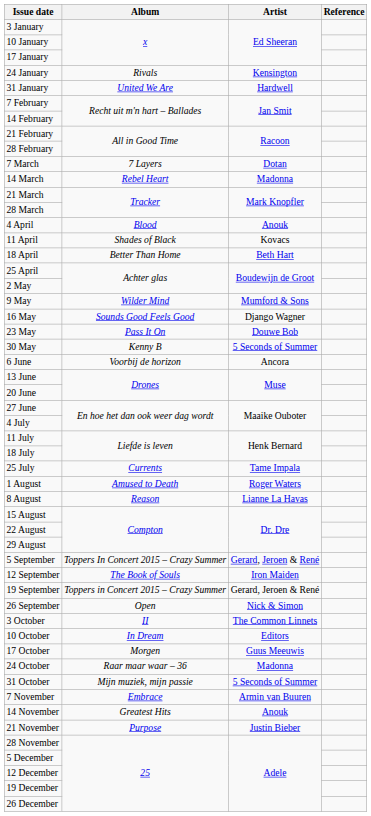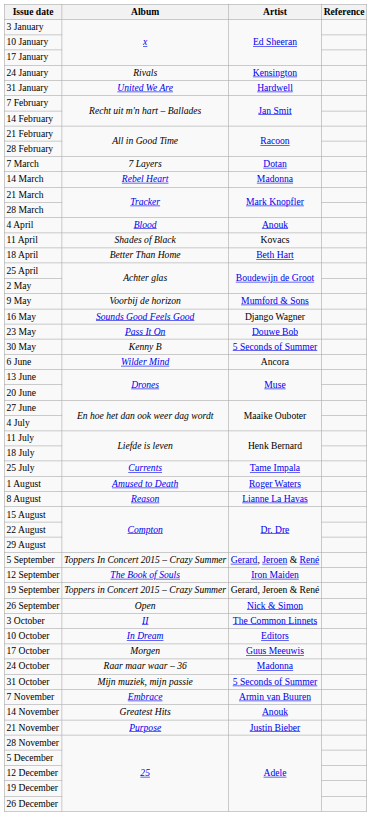 <table class="wikitable">
 <tr>
 <th>Issue date</th>
 <th>Album</th>
 <th>Artist</th>
 <th>Reference</th>
 </tr>
 <tr>
 <td>3 January</td>
 <td align="center" rowspan="3"><em><a href='#'>x</a></em></td>
 <td align="center" rowspan="3"><a href='#'>Ed Sheeran</a></td>
 <td align="center"></td>
 </tr>
 <tr>
 <td>10 January</td>
 <td align="center"></td>
 </tr>
 <tr>
 <td>17 January</td>
 <td align="center"></td>
 </tr>
 <tr>
 <td>24 January</td>
 <td align="center"><em>Rivals</em></td>
 <td align="center"><a href='#'>Kensington</a></td>
 <td align="center"></td>
 </tr>
 <tr>
 <td>31 January</td>
 <td align="center"><em><a href='#'>United We Are</a></em></td>
 <td align="center"><a href='#'>Hardwell</a></td>
 <td align="center"></td>
 </tr>
 <tr>
 <td>7 February</td>
 <td align="center" rowspan="2"><em>Recht uit m'n hart – Ballades</em></td>
 <td align="center" rowspan="2"><a href='#'>Jan Smit</a></td>
 <td align="center"></td>
 </tr>
 <tr>
 <td>14 February</td>
 <td align="center"></td>
 </tr>
 <tr>
 <td>21 February</td>
 <td align="center" rowspan="2"><em>All in Good Time</em></td>
 <td align="center" rowspan="2"><a href='#'>Racoon</a></td>
 <td align="center"></td>
 </tr>
 <tr>
 <td>28 February</td>
 <td align="center"></td>
 </tr>
 <tr>
 <td>7 March</td>
 <td align="center"><em>7 Layers</em></td>
 <td align="center"><a href='#'>Dotan</a></td>
 <td align="center"></td>
 </tr>
 <tr>
 <td>14 March</td>
 <td align="center"><em><a href='#'>Rebel Heart</a></em></td>
 <td align="center"><a href='#'>Madonna</a></td>
 <td align="center"></td>
 </tr>
 <tr>
 <td>21 March</td>
 <td align="center" rowspan="2"><em><a href='#'>Tracker</a></em></td>
 <td align="center" rowspan="2"><a href='#'>Mark Knopfler</a></td>
 <td align="center"></td>
 </tr>
 <tr>
 <td>28 March</td>
 <td align="center"></td>
 </tr>
 <tr>
 <td>4 April</td>
 <td align="center"><em><a href='#'>Blood</a></em></td>
 <td align="center"><a href='#'>Anouk</a></td>
 <td align="center"></td>
 </tr>
 <tr>
 <td>11 April</td>
 <td align="center"><em>Shades of Black</em></td>
 <td align="center">Kovacs</td>
 <td align="center"></td>
 </tr>
 <tr>
 <td>18 April</td>
 <td align="center"><em>Better Than Home</em></td>
 <td align="center"><a href='#'>Beth Hart</a></td>
 <td align="center"></td>
 </tr>
 <tr>
 <td>25 April</td>
 <td align="center" rowspan="2"><em>Achter glas</em></td>
 <td align="center" rowspan="2"><a href='#'>Boudewijn de Groot</a></td>
 <td align="center"></td>
 </tr>
 <tr>
 <td>2 May</td>
 <td align="center"></td>
 </tr>
 <tr>
 <td>9 May</td>
-<td align="center"><em><a href='#'>Wilder Mind</a></em></td>
+<td align="center"><em>Voorbij de horizon</em></td>
 <td align="center"><a href='#'>Mumford & Sons</a></td>
 <td align="center"></td>
 </tr>
 <tr>
 <td>16 May</td>
 <td align="center"><em><a href='#'>Sounds Good Feels Good</a></em></td>
 <td align="center">Django Wagner</td>
 <td align="center"></td>
 </tr>
 <tr>
 <td>23 May</td>
 <td align="center"><em><a href='#'>Pass It On</a></em></td>
 <td align="center"><a href='#'>Douwe Bob</a></td>
 <td align="center"></td>
 </tr>
 <tr>
 <td>30 May</td>
 <td align="center"><em>Kenny B</em></td>
 <td align="center"><a href='#'>5 Seconds of Summer</a></td>
 <td align="center"></td>
 </tr>
 <tr>
 <td>6 June</td>
-<td align="center"><em>Voorbij de horizon</em></td>
+<td align="center"><em><a href='#'>Wilder Mind</a></em></td>
 <td align="center">Ancora</td>
 <td align="center"></td>
 </tr>
 <tr>
 <td>13 June</td>
 <td align="center" rowspan="2"><em><a href='#'>Drones</a></em></td>
 <td align="center" rowspan="2"><a href='#'>Muse</a></td>
 <td align="center"></td>
 </tr>
 <tr>
 <td>20 June</td>
 <td align="center"></td>
 </tr>
 <tr>
 <td>27 June</td>
 <td align="center" rowspan="2"><em>En hoe het dan ook weer dag wordt</em></td>
 <td align="center" rowspan="2">Maaike Ouboter</td>
 <td align="center"></td>
 </tr>
 <tr>
 <td>4 July</td>
 <td align="center"></td>
 </tr>
 <tr>
 <td>11 July</td>
 <td align="center" rowspan="2"><em>Liefde is leven</em></td>
 <td align="center" rowspan="2">Henk Bernard</td>
 <td align="center"></td>
 </tr>
 <tr>
 <td>18 July</td>
 <td align="center"></td>
 </tr>
 <tr>
 <td>25 July</td>
 <td align="center"><em><a href='#'>Currents</a></em></td>
 <td align="center"><a href='#'>Tame Impala</a></td>
 <td align="center"></td>
 </tr>
 <tr>
 <td>1 August</td>
 <td align="center"><em><a href='#'>Amused to Death</a></em></td>
 <td align="center"><a href='#'>Roger Waters</a></td>
 <td align="center"></td>
 </tr>
 <tr>
 <td>8 August</td>
 <td align="center"><em><a href='#'>Reason</a></em></td>
 <td align="center"><a href='#'>Lianne La Havas</a></td>
 <td align="center"></td>
 </tr>
 <tr>
 <td>15 August</td>
 <td align="center" rowspan="3"><em><a href='#'>Compton</a></em></td>
 <td align="center" rowspan="3"><a href='#'>Dr. Dre</a></td>
 <td align="center"></td>
 </tr>
 <tr>
 <td>22 August</td>
 <td align="center"></td>
 </tr>
 <tr>
 <td>29 August</td>
 <td align="center"></td>
 </tr>
 <tr>
 <td>5 September</td>
 <td align="center"><em>Toppers In Concert 2015 – Crazy Summer</em></td>
 <td align="center"><a href='#'>Gerard</a>, <a href='#'>Jeroen</a> & <a href='#'>René</a></td>
 <td align="center"></td>
 </tr>
 <tr>
 <td>12 September</td>
 <td align="center"><em><a href='#'>The Book of Souls</a></em></td>
 <td align="center"><a href='#'>Iron Maiden</a></td>
 <td align="center"></td>
 </tr>
 <tr>
 <td>19 September</td>
 <td align="center"><em>Toppers in Concert 2015 – Crazy Summer</em></td>
 <td align="center">Gerard, Jeroen & René</td>
 <td align="center"></td>
 </tr>
 <tr>
 <td>26 September</td>
 <td align="center"><em>Open</em></td>
 <td align="center"><a href='#'>Nick & Simon</a></td>
 <td align="center"></td>
 </tr>
 <tr>
 <td>3 October</td>
 <td align="center"><em><a href='#'>II</a></em></td>
 <td align="center"><a href='#'>The Common Linnets</a></td>
 <td align="center"></td>
 </tr>
 <tr>
 <td>10 October</td>
 <td align="center"><em><a href='#'>In Dream</a></em></td>
 <td align="center"><a href='#'>Editors</a></td>
 <td align="center"></td>
 </tr>
 <tr>
 <td>17 October</td>
 <td align="center"><em>Morgen</em></td>
 <td align="center"><a href='#'>Guus Meeuwis</a></td>
 <td align="center"></td>
 </tr>
 <tr>
 <td>24 October</td>
 <td align="center"><em>Raar maar waar – 36</em></td>
 <td align="center"><a href='#'>Madonna</a></td>
 <td align="center"></td>
 </tr>
 <tr>
 <td>31 October</td>
 <td align="center"><em>Mijn muziek, mijn passie</em></td>
 <td align="center"><a href='#'>5 Seconds of Summer</a></td>
 <td align="center"></td>
 </tr>
 <tr>
 <td>7 November</td>
 <td align="center"><em><a href='#'>Embrace</a></em></td>
 <td align="center"><a href='#'>Armin van Buuren</a></td>
 <td align="center"></td>
 </tr>
 <tr>
 <td>14 November</td>
 <td align="center"><em>Greatest Hits</em></td>
 <td align="center"><a href='#'>Anouk</a></td>
 <td align="center"></td>
 </tr>
 <tr>
 <td>21 November</td>
 <td align="center"><em><a href='#'>Purpose</a></em></td>
 <td align="center"><a href='#'>Justin Bieber</a></td>
 <td align="center"></td>
 </tr>
 <tr>
 <td>28 November</td>
 <td align="center" rowspan=5><em><a href='#'>25</a></em></td>
 <td align="center" rowspan=5><a href='#'>Adele</a></td>
 <td align="center"></td>
 </tr>
 <tr>
 <td>5 December</td>
 <td align="center"></td>
 </tr>
 <tr>
 <td>12 December</td>
 <td align="center"></td>
 </tr>
 <tr>
 <td>19 December</td>
 <td align="center"></td>
 </tr>
 <tr>
 <td>26 December</td>
 <td align="center"></td>
 </tr>
 </table>
